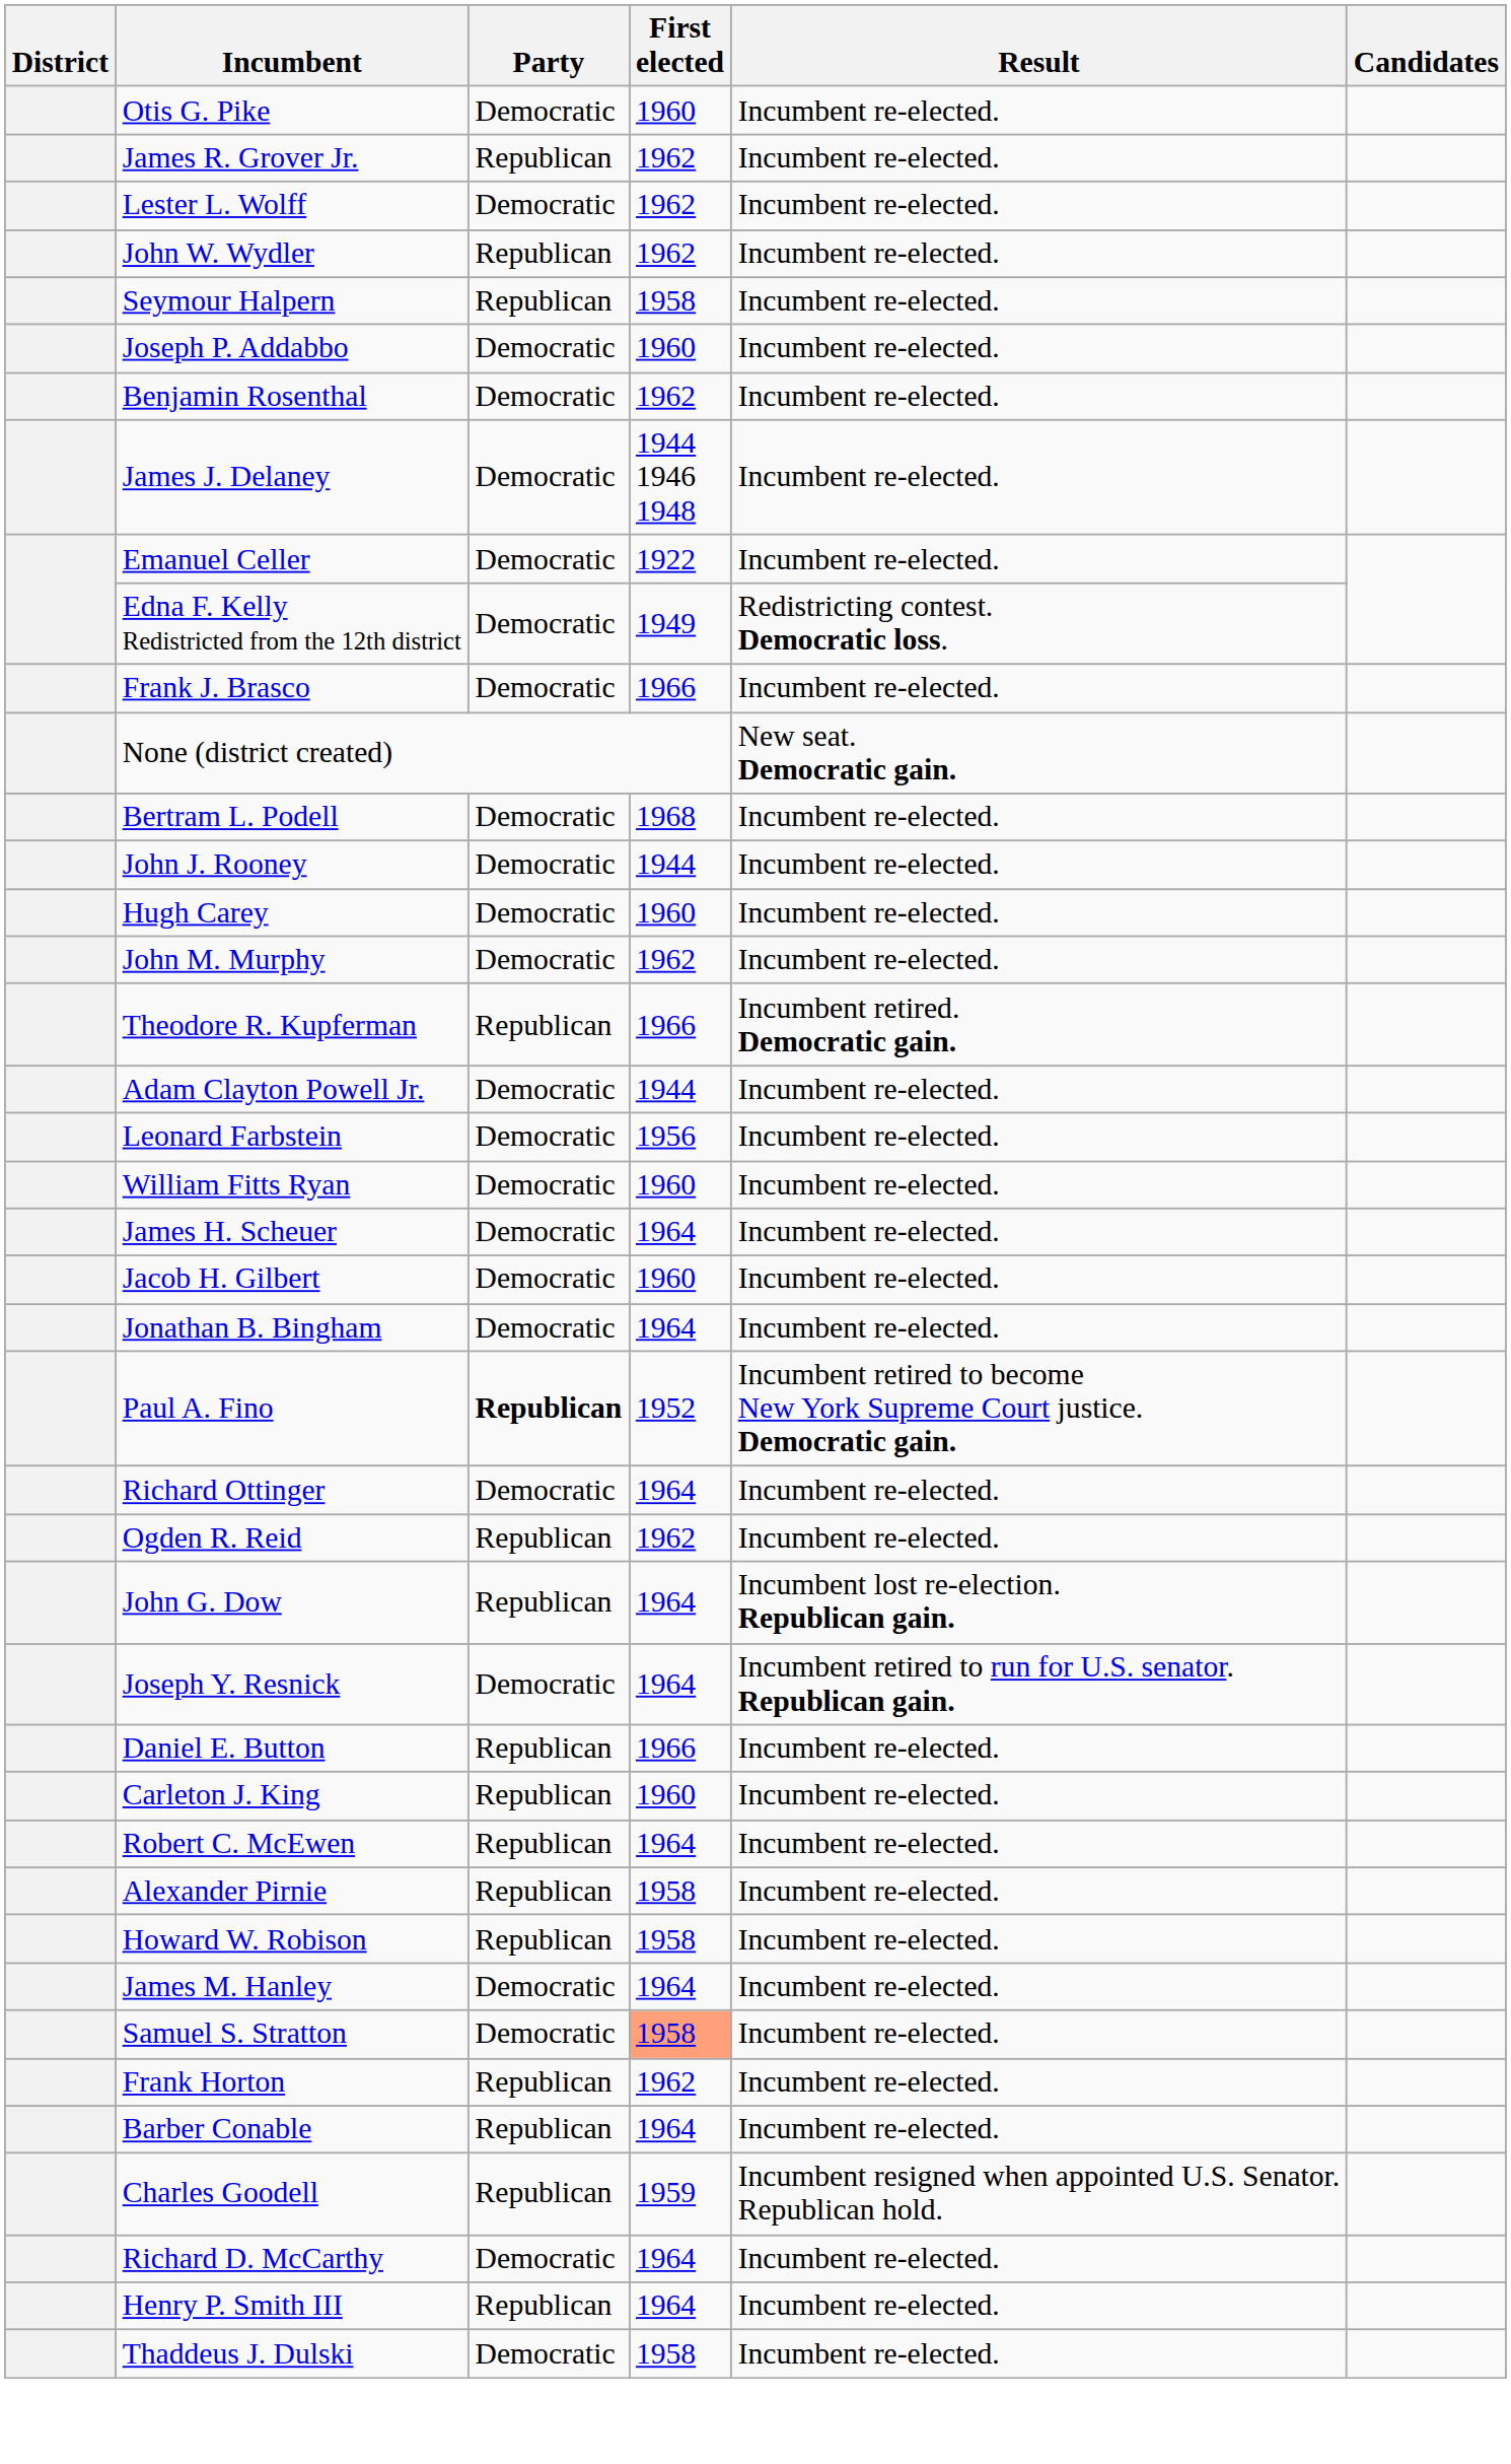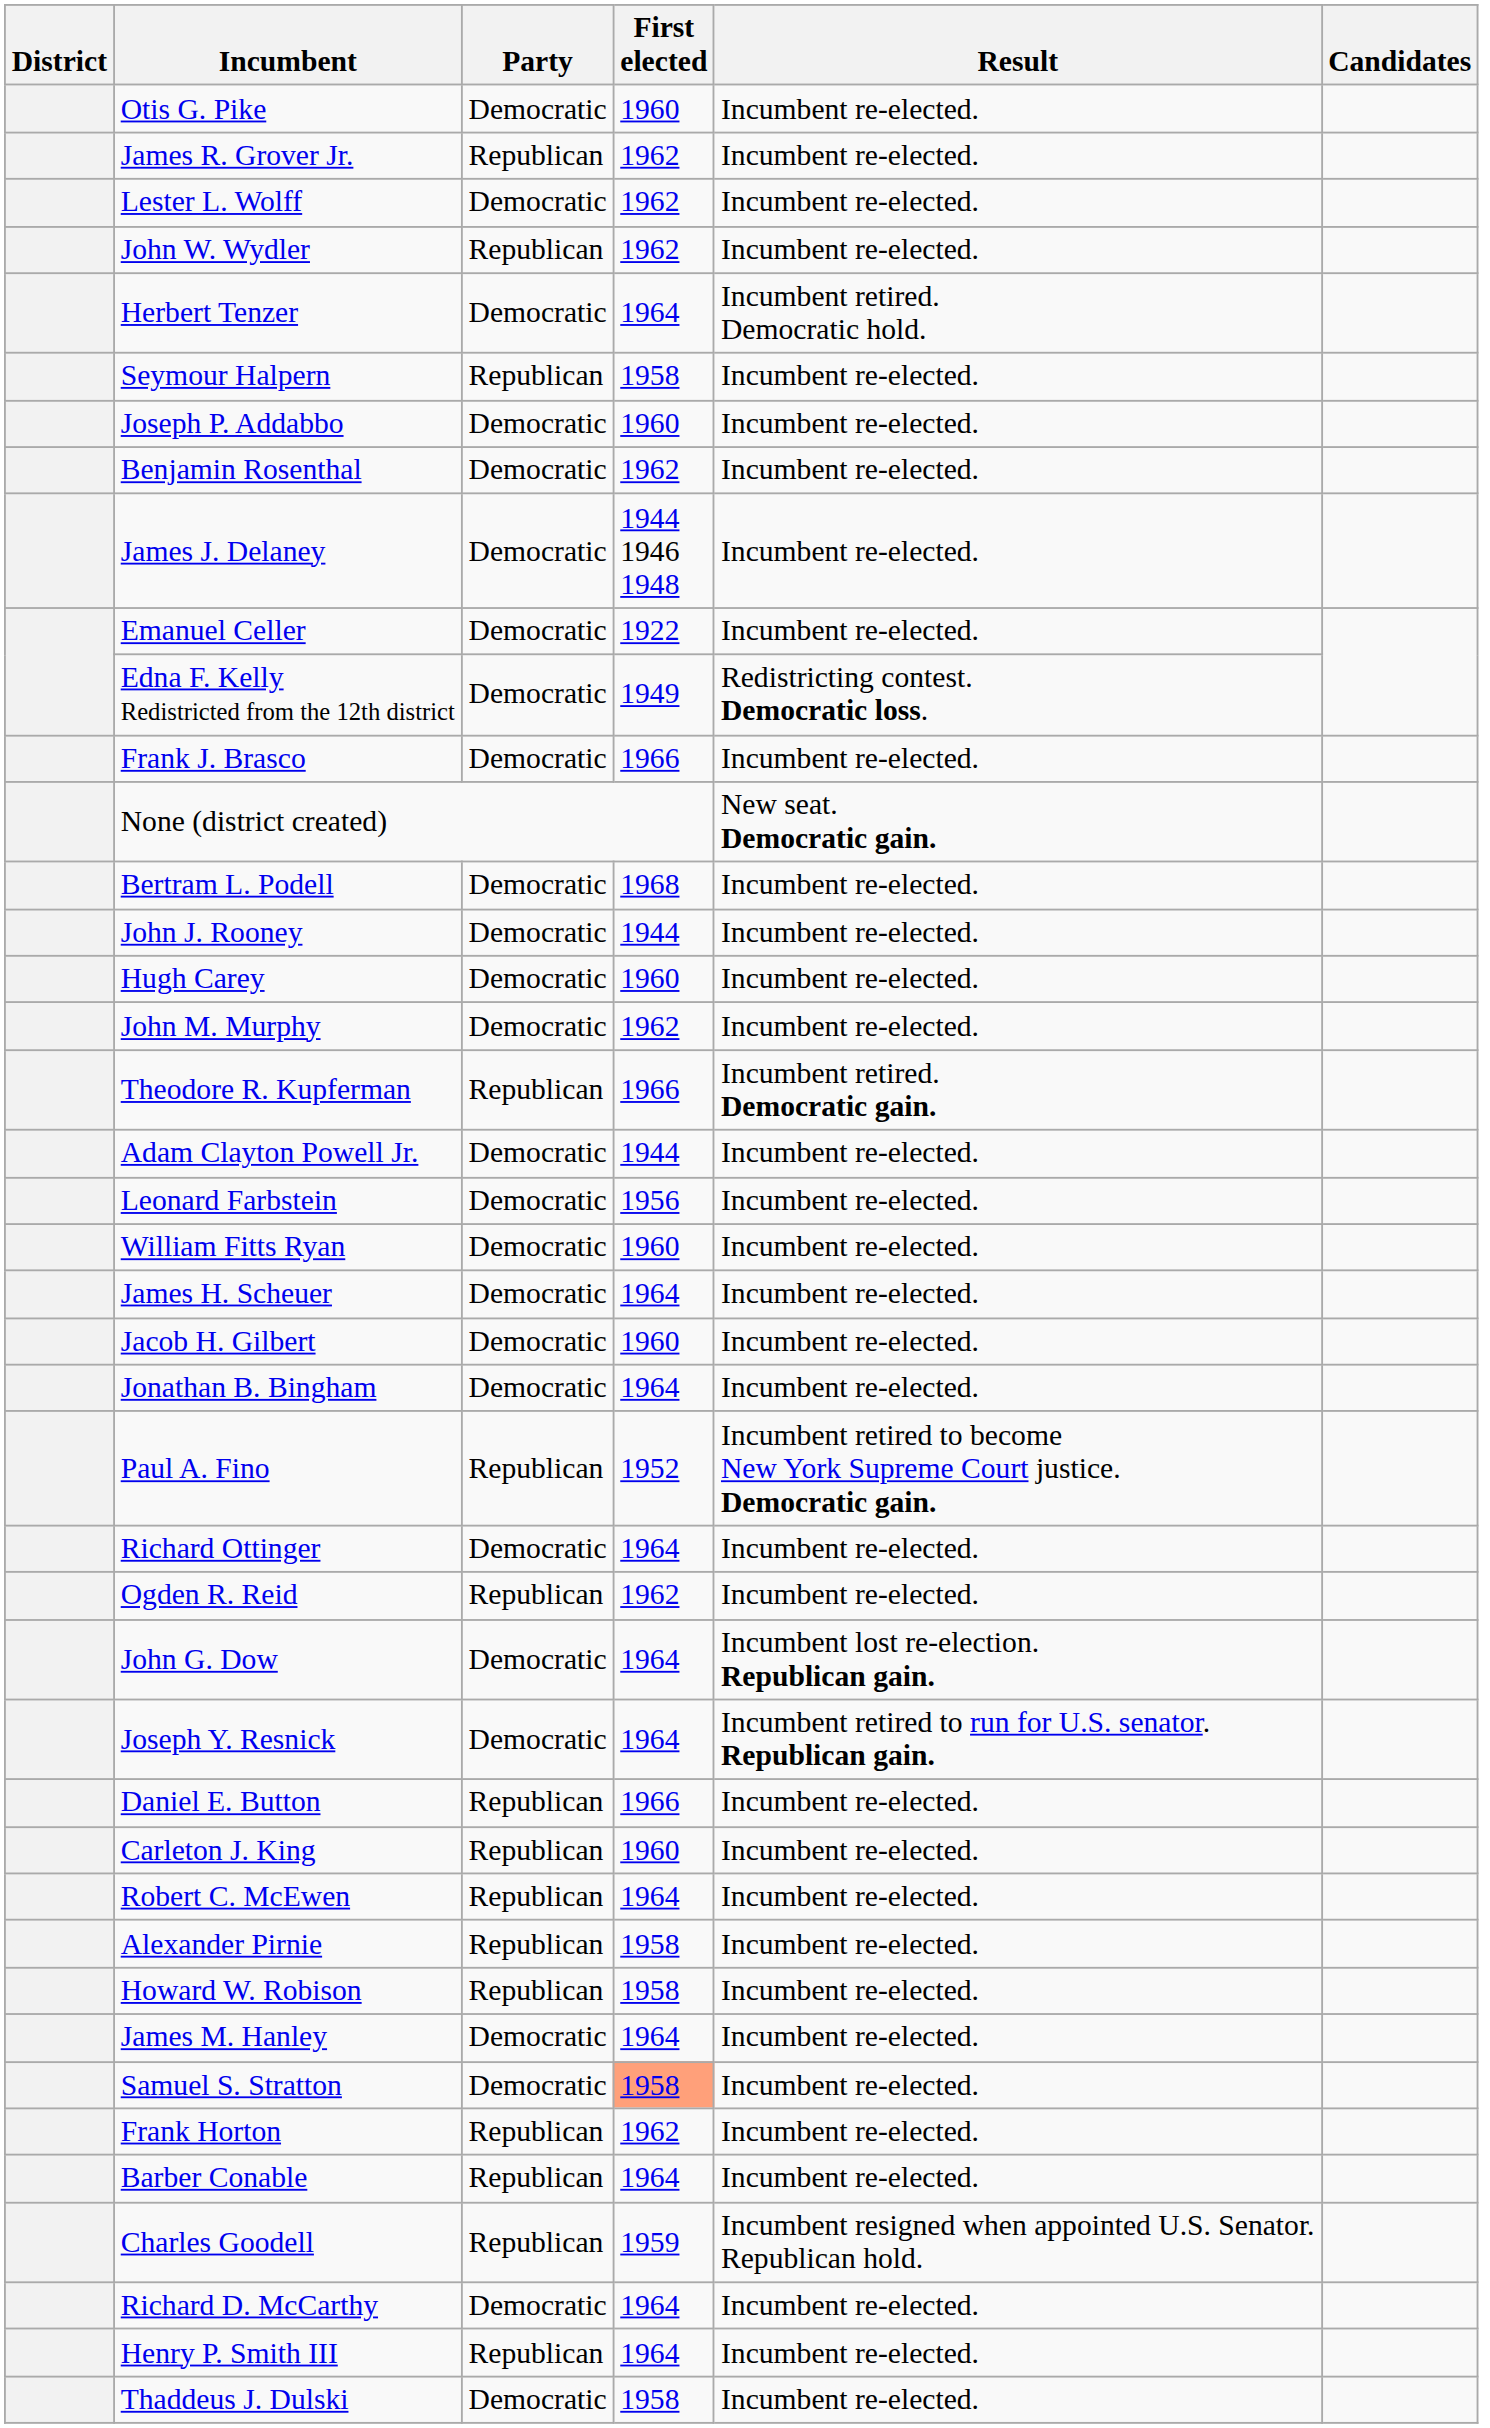 <table class=wikitable>
 <tr valign=bottom>
 <th>District</th>
 <th>Incumbent</th>
 <th>Party</th>
 <th>First<br>elected</th>
 <th>Result</th>
 <th>Candidates</th>
 </tr>
 <tr>
 <th></th>
 <td><a href='#'>Otis G. Pike</a></td>
 <td>Democratic</td>
 <td><a href='#'>1960</a></td>
 <td>Incumbent re-elected.</td>
 <td nowrap></td>
 </tr>
 <tr>
 <th></th>
 <td><a href='#'>James R. Grover Jr.</a></td>
 <td>Republican</td>
 <td><a href='#'>1962</a></td>
 <td>Incumbent re-elected.</td>
 <td nowrap></td>
 </tr>
 <tr>
 <th></th>
 <td><a href='#'>Lester L. Wolff</a></td>
 <td>Democratic</td>
 <td><a href='#'>1962</a></td>
 <td>Incumbent re-elected.</td>
 <td nowrap></td>
 </tr>
 <tr>
 <th></th>
 <td><a href='#'>John W. Wydler</a></td>
 <td>Republican</td>
 <td><a href='#'>1962</a></td>
 <td>Incumbent re-elected.</td>
+<td nowrap></td>
+</tr>
+<tr>
+<th></th>
+<td><a href='#'>Herbert Tenzer</a></td>
+<td>Democratic</td>
+<td><a href='#'>1964</a></td>
+<td>Incumbent retired.<br>Democratic hold.</td>
 <td nowrap></td>
 </tr>
 <tr>
 <th></th>
 <td><a href='#'>Seymour Halpern</a></td>
 <td>Republican</td>
 <td><a href='#'>1958</a></td>
 <td>Incumbent re-elected.</td>
 <td nowrap></td>
 </tr>
 <tr>
 <th></th>
 <td><a href='#'>Joseph P. Addabbo</a></td>
 <td>Democratic</td>
 <td><a href='#'>1960</a></td>
 <td>Incumbent re-elected.</td>
 <td nowrap></td>
 </tr>
 <tr>
 <th></th>
 <td><a href='#'>Benjamin Rosenthal</a></td>
 <td>Democratic</td>
 <td><a href='#'>1962</a></td>
 <td>Incumbent re-elected.</td>
 <td nowrap></td>
 </tr>
 <tr>
 <th></th>
 <td><a href='#'>James J. Delaney</a></td>
 <td>Democratic</td>
 <td><a href='#'>1944</a><br>1946 <br><a href='#'>1948</a></td>
 <td>Incumbent re-elected.</td>
 <td nowrap></td>
 </tr>
 <tr>
 <th rowspan=2></th>
 <td><a href='#'>Emanuel Celler</a></td>
 <td>Democratic</td>
 <td><a href='#'>1922</a></td>
 <td>Incumbent re-elected.</td>
 <td rowspan=2 nowrap></td>
 </tr>
 <tr>
 <td><a href='#'>Edna F. Kelly</a><br><small>Redistricted from the 12th district</small></td>
 <td>Democratic</td>
 <td><a href='#'>1949</a></td>
 <td>Redistricting contest.<br><strong>Democratic loss</strong>.</td>
 </tr>
 <tr>
 <th></th>
 <td><a href='#'>Frank J. Brasco</a></td>
 <td>Democratic</td>
 <td><a href='#'>1966</a></td>
 <td>Incumbent re-elected.</td>
 <td nowrap></td>
 </tr>
 <tr>
 <th></th>
 <td colspan=3>None (district created)</td>
 <td>New seat.<br><strong>Democratic gain.</strong></td>
 <td nowrap></td>
 </tr>
 <tr>
 <th></th>
 <td><a href='#'>Bertram L. Podell</a></td>
 <td>Democratic</td>
 <td><a href='#'>1968</a></td>
 <td>Incumbent re-elected.</td>
 <td nowrap></td>
 </tr>
 <tr>
 <th></th>
 <td><a href='#'>John J. Rooney</a></td>
 <td>Democratic</td>
 <td><a href='#'>1944</a></td>
 <td>Incumbent re-elected.</td>
 <td nowrap></td>
 </tr>
 <tr>
 <th></th>
 <td><a href='#'>Hugh Carey</a></td>
 <td>Democratic</td>
 <td><a href='#'>1960</a></td>
 <td>Incumbent re-elected.</td>
 <td nowrap></td>
 </tr>
 <tr>
 <th></th>
 <td><a href='#'>John M. Murphy</a></td>
 <td>Democratic</td>
 <td><a href='#'>1962</a></td>
 <td>Incumbent re-elected.</td>
 <td nowrap></td>
 </tr>
 <tr>
 <th></th>
 <td><a href='#'>Theodore R. Kupferman</a></td>
 <td>Republican</td>
 <td><a href='#'>1966</a></td>
 <td>Incumbent retired.<br><strong>Democratic gain.</strong></td>
 <td nowrap></td>
 </tr>
 <tr>
 <th></th>
 <td><a href='#'>Adam Clayton Powell Jr.</a></td>
 <td>Democratic</td>
 <td><a href='#'>1944</a></td>
 <td>Incumbent re-elected.</td>
 <td nowrap></td>
 </tr>
 <tr>
 <th></th>
 <td><a href='#'>Leonard Farbstein</a></td>
 <td>Democratic</td>
 <td><a href='#'>1956</a></td>
 <td>Incumbent re-elected.</td>
 <td nowrap></td>
 </tr>
 <tr>
 <th></th>
 <td><a href='#'>William Fitts Ryan</a></td>
 <td>Democratic</td>
 <td><a href='#'>1960</a></td>
 <td>Incumbent re-elected.</td>
 <td nowrap></td>
 </tr>
 <tr>
 <th></th>
 <td><a href='#'>James H. Scheuer</a></td>
 <td>Democratic</td>
 <td><a href='#'>1964</a></td>
 <td>Incumbent re-elected.</td>
 <td nowrap></td>
 </tr>
 <tr>
 <th></th>
 <td><a href='#'>Jacob H. Gilbert</a></td>
 <td>Democratic</td>
 <td><a href='#'>1960</a></td>
 <td>Incumbent re-elected.</td>
 <td nowrap></td>
 </tr>
 <tr>
 <th></th>
 <td><a href='#'>Jonathan B. Bingham</a></td>
 <td>Democratic</td>
 <td><a href='#'>1964</a></td>
 <td>Incumbent re-elected.</td>
 <td nowrap></td>
 </tr>
 <tr>
 <th></th>
 <td><a href='#'>Paul A. Fino</a></td>
-<td><strong>Republican</strong></td>
+<td>Republican</td>
 <td><a href='#'>1952</a></td>
 <td>Incumbent retired to become<br><a href='#'>New York Supreme Court</a> justice.<br><strong>Democratic gain.</strong></td>
 <td nowrap></td>
 </tr>
 <tr>
 <th></th>
 <td><a href='#'>Richard Ottinger</a></td>
 <td>Democratic</td>
 <td><a href='#'>1964</a></td>
 <td>Incumbent re-elected.</td>
 <td nowrap></td>
 </tr>
 <tr>
 <th></th>
 <td><a href='#'>Ogden R. Reid</a></td>
 <td>Republican</td>
 <td><a href='#'>1962</a></td>
 <td>Incumbent re-elected.</td>
 <td nowrap></td>
 </tr>
 <tr>
 <th></th>
 <td><a href='#'>John G. Dow</a></td>
-<td>Republican</td>
+<td>Democratic</td>
 <td><a href='#'>1964</a></td>
 <td>Incumbent lost re-election.<br><strong>Republican gain.</strong></td>
 <td nowrap></td>
 </tr>
 <tr>
 <th></th>
 <td><a href='#'>Joseph Y. Resnick</a></td>
 <td>Democratic</td>
 <td><a href='#'>1964</a></td>
 <td>Incumbent retired to <a href='#'>run for U.S. senator</a>.<br><strong>Republican gain.</strong></td>
 <td nowrap></td>
 </tr>
 <tr>
 <th></th>
 <td><a href='#'>Daniel E. Button</a></td>
 <td>Republican</td>
 <td><a href='#'>1966</a></td>
 <td>Incumbent re-elected.</td>
 <td nowrap></td>
 </tr>
 <tr>
 <th></th>
 <td><a href='#'>Carleton J. King</a></td>
 <td>Republican</td>
 <td><a href='#'>1960</a></td>
 <td>Incumbent re-elected.</td>
 <td nowrap></td>
 </tr>
 <tr>
 <th></th>
 <td><a href='#'>Robert C. McEwen</a></td>
 <td>Republican</td>
 <td><a href='#'>1964</a></td>
 <td>Incumbent re-elected.</td>
 <td nowrap></td>
 </tr>
 <tr>
 <th></th>
 <td><a href='#'>Alexander Pirnie</a></td>
 <td>Republican</td>
 <td><a href='#'>1958</a></td>
 <td>Incumbent re-elected.</td>
 <td nowrap></td>
 </tr>
 <tr>
 <th></th>
 <td><a href='#'>Howard W. Robison</a></td>
 <td>Republican</td>
 <td><a href='#'>1958</a></td>
 <td>Incumbent re-elected.</td>
 <td nowrap></td>
 </tr>
 <tr>
 <th></th>
 <td><a href='#'>James M. Hanley</a></td>
 <td>Democratic</td>
 <td><a href='#'>1964</a></td>
 <td>Incumbent re-elected.</td>
 <td nowrap></td>
 </tr>
 <tr>
 <th></th>
 <td><a href='#'>Samuel S. Stratton</a></td>
 <td>Democratic</td>
 <td style="background: lightsalmon;"><a href='#'>1958</a></td>
 <td>Incumbent re-elected.</td>
 <td nowrap></td>
 </tr>
 <tr>
 <th></th>
 <td><a href='#'>Frank Horton</a></td>
 <td>Republican</td>
 <td><a href='#'>1962</a></td>
 <td>Incumbent re-elected.</td>
 <td nowrap></td>
 </tr>
 <tr>
 <th></th>
 <td><a href='#'>Barber Conable</a></td>
 <td>Republican</td>
 <td><a href='#'>1964</a></td>
 <td>Incumbent re-elected.</td>
 <td nowrap></td>
 </tr>
 <tr>
 <th></th>
 <td><a href='#'>Charles Goodell</a></td>
 <td>Republican</td>
 <td><a href='#'>1959</a></td>
 <td>Incumbent resigned when appointed U.S. Senator.<br>Republican hold.</td>
 <td nowrap></td>
 </tr>
 <tr>
 <th></th>
 <td><a href='#'>Richard D. McCarthy</a></td>
 <td>Democratic</td>
 <td><a href='#'>1964</a></td>
 <td>Incumbent re-elected.</td>
 <td nowrap></td>
 </tr>
 <tr>
 <th></th>
 <td><a href='#'>Henry P. Smith III</a></td>
 <td>Republican</td>
 <td><a href='#'>1964</a></td>
 <td>Incumbent re-elected.</td>
 <td nowrap></td>
 </tr>
 <tr>
 <th></th>
 <td><a href='#'>Thaddeus J. Dulski</a></td>
 <td>Democratic</td>
 <td><a href='#'>1958</a></td>
 <td>Incumbent re-elected.</td>
 <td nowrap></td>
 </tr>
 </table>
